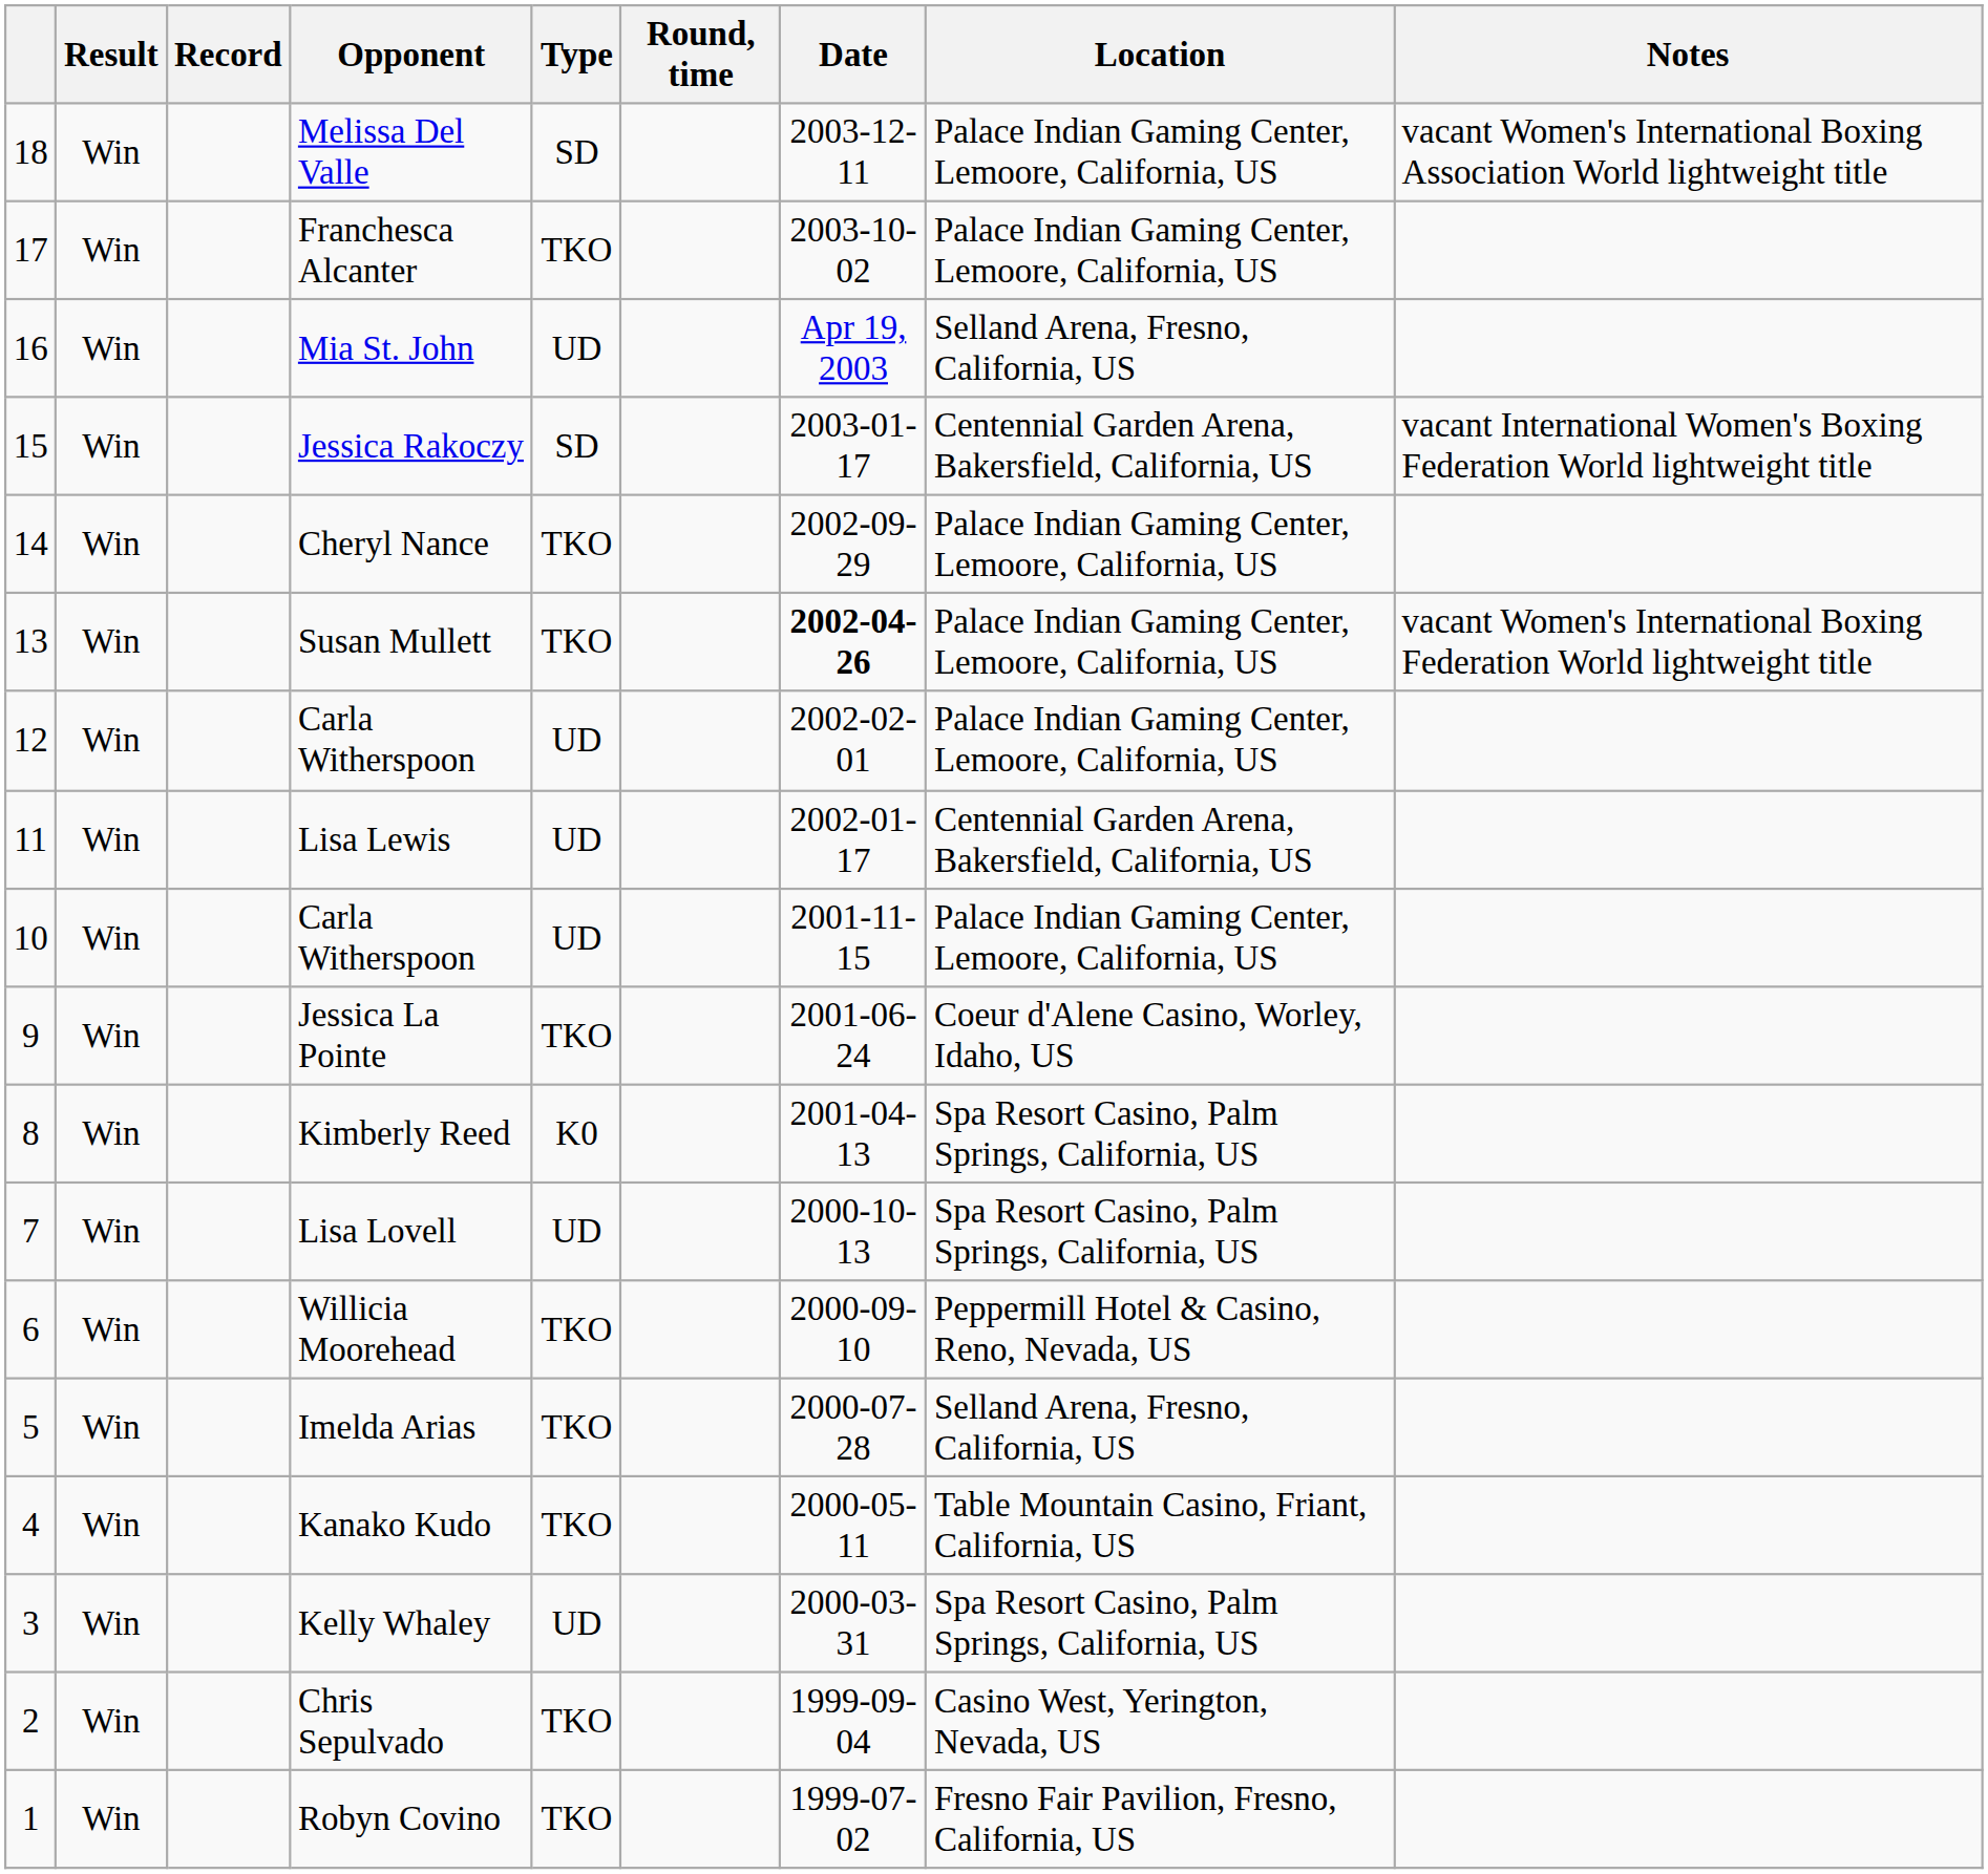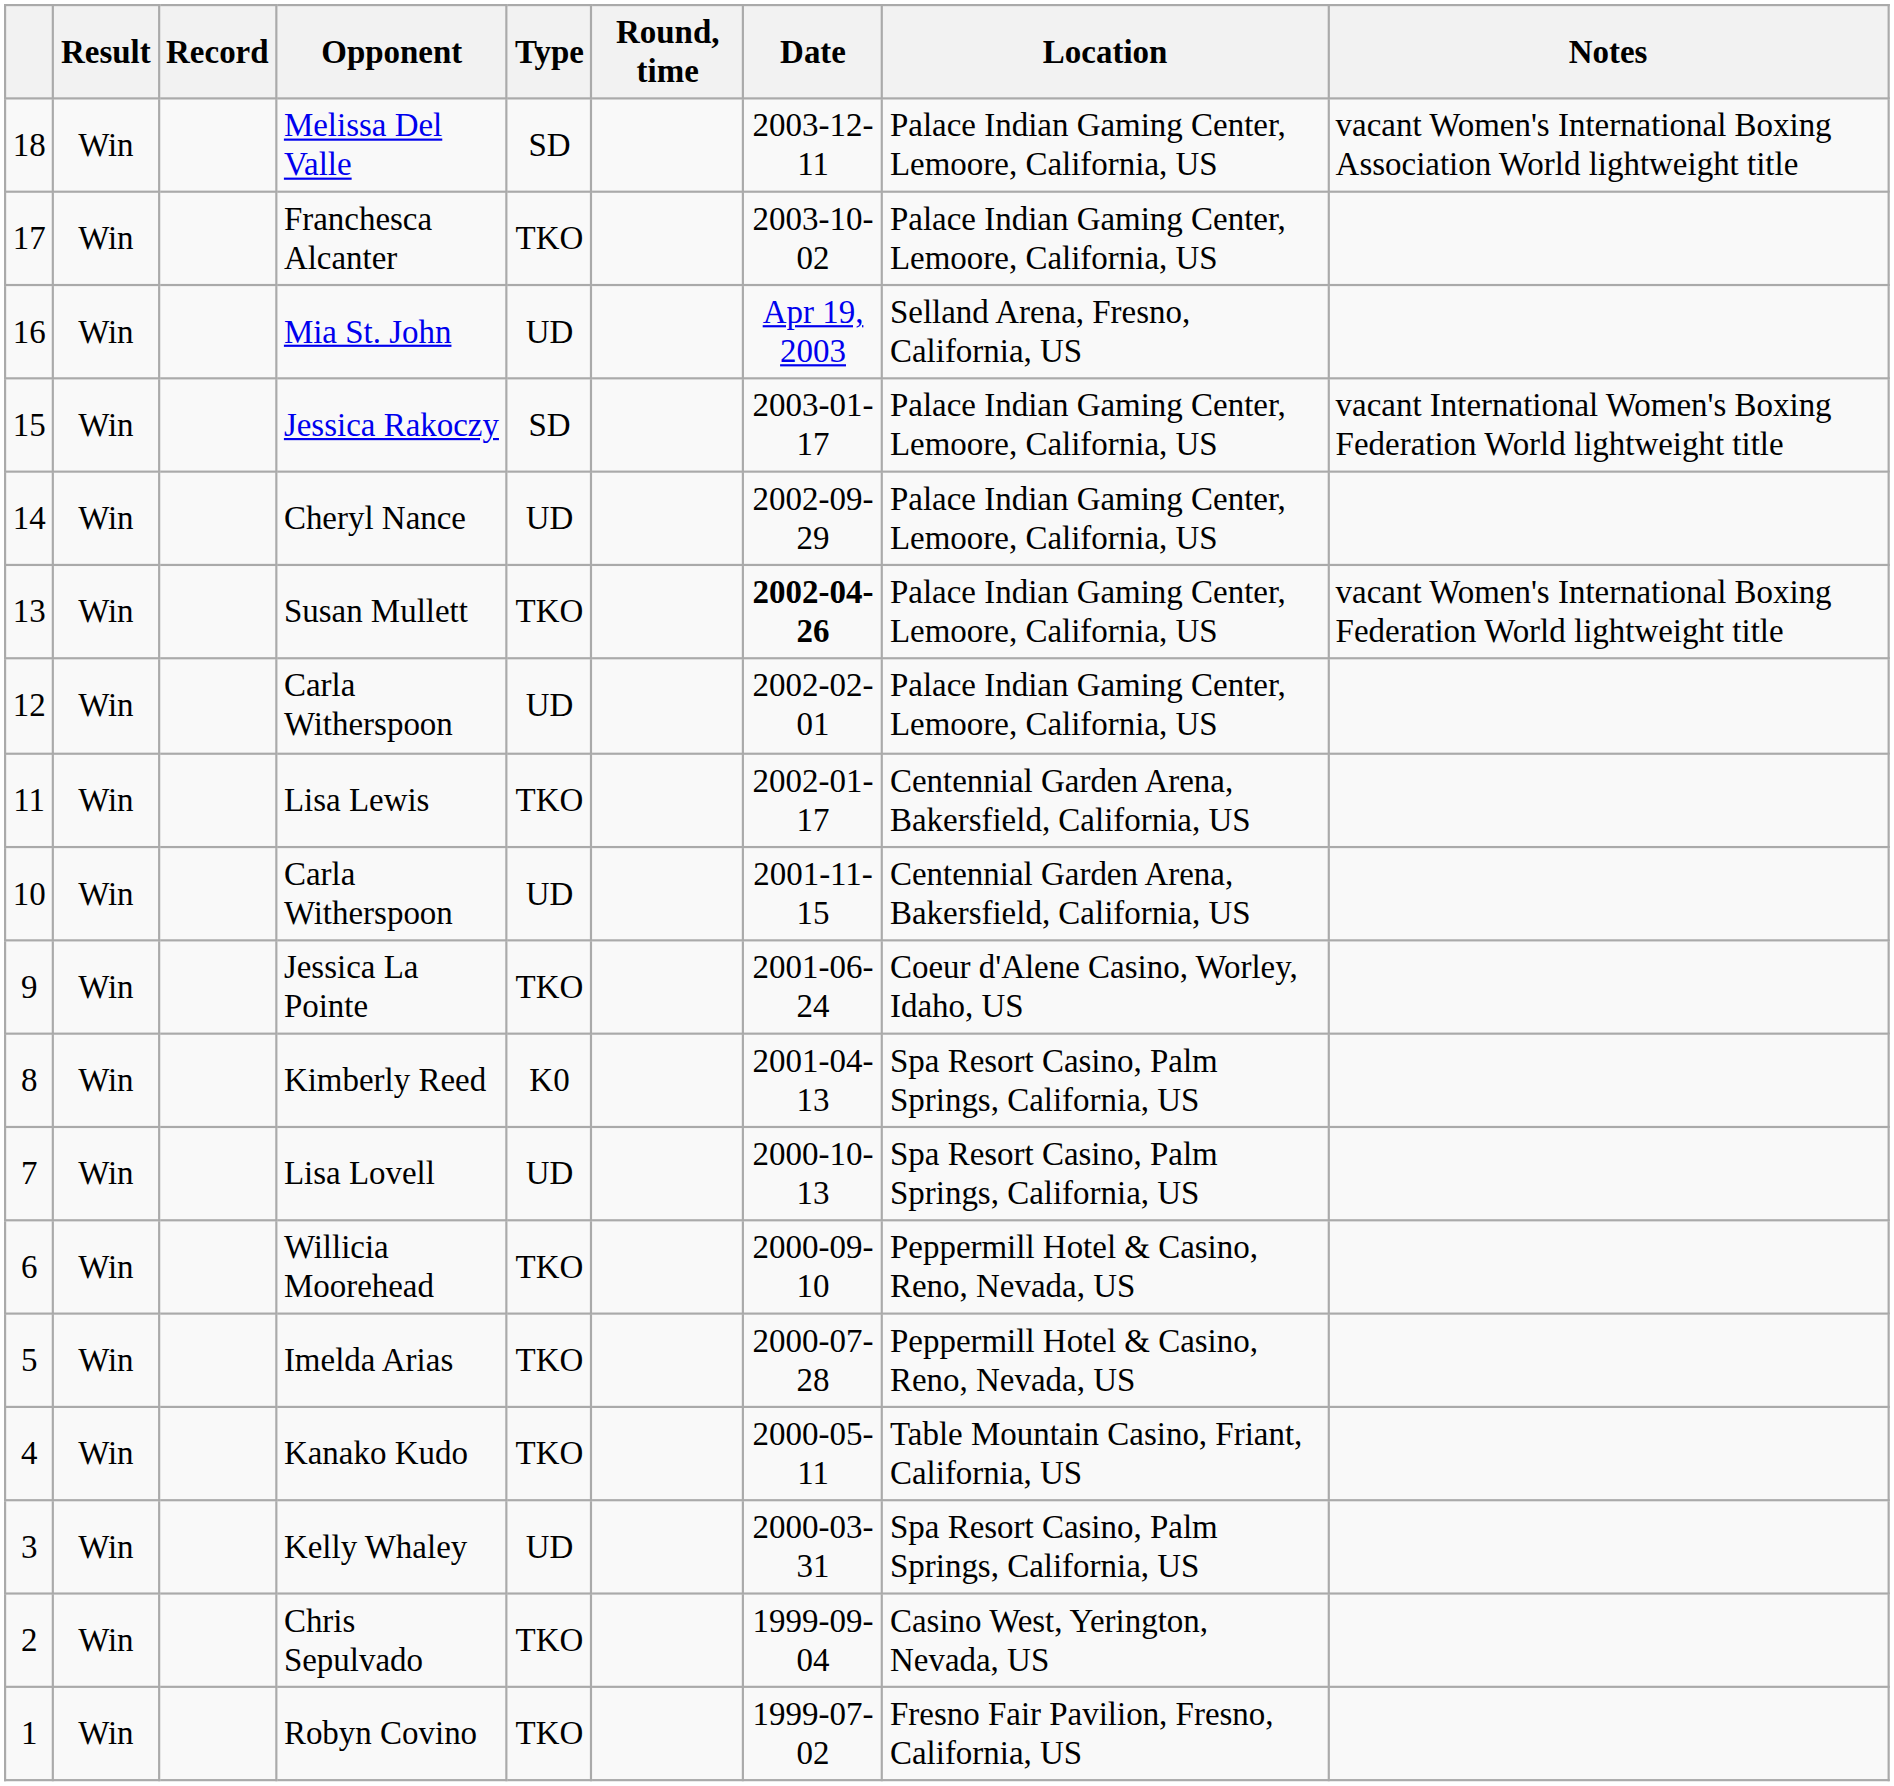 <table class="wikitable" style="text-align:center; font-size:95%">
 <tr>
 <th></th>
 <th>Result</th>
 <th>Record</th>
 <th>Opponent</th>
 <th>Type</th>
 <th>Round, time</th>
 <th>Date</th>
 <th>Location</th>
 <th>Notes</th>
 </tr>
 <tr>
 <td>18</td>
 <td>Win</td>
 <td></td>
 <td style="text-align:left;"><a href='#'>Melissa Del Valle</a></td>
 <td>SD</td>
 <td></td>
 <td>2003-12-11</td>
 <td style="text-align:left;">Palace Indian Gaming Center, Lemoore, California, US</td>
 <td style="text-align:left;">vacant Women's International Boxing Association World lightweight title</td>
 </tr>
 <tr>
 <td>17</td>
 <td>Win</td>
 <td></td>
 <td style="text-align:left;">Franchesca Alcanter</td>
 <td>TKO</td>
 <td></td>
 <td>2003-10-02</td>
 <td style="text-align:left;">Palace Indian Gaming Center, Lemoore, California, US</td>
 <td style="text-align:left;"></td>
 </tr>
 <tr>
 <td>16</td>
 <td>Win</td>
 <td></td>
 <td style="text-align:left;"><a href='#'>Mia St. John</a></td>
 <td>UD</td>
 <td></td>
 <td><a href='#'>Apr 19, 2003</a></td>
 <td style="text-align:left;">Selland Arena, Fresno, California, US</td>
 <td style="text-align:left;"></td>
 </tr>
 <tr>
 <td>15</td>
 <td>Win</td>
 <td></td>
 <td style="text-align:left;"><a href='#'>Jessica Rakoczy</a></td>
 <td>SD</td>
 <td></td>
 <td>2003-01-17</td>
-<td style="text-align:left;">Centennial Garden Arena, Bakersfield, California, US</td>
+<td style="text-align:left;">Palace Indian Gaming Center, Lemoore, California, US</td>
 <td style="text-align:left;">vacant International Women's Boxing Federation World lightweight title</td>
 </tr>
 <tr>
 <td>14</td>
 <td>Win</td>
 <td></td>
 <td style="text-align:left;">Cheryl Nance</td>
-<td>TKO</td>
+<td>UD</td>
 <td></td>
 <td>2002-09-29</td>
 <td style="text-align:left;">Palace Indian Gaming Center, Lemoore, California, US</td>
 <td style="text-align:left;"></td>
 </tr>
 <tr>
 <td>13</td>
 <td>Win</td>
 <td></td>
 <td style="text-align:left;">Susan Mullett</td>
 <td>TKO</td>
 <td></td>
 <td><strong>2002-04-26</strong></td>
 <td style="text-align:left;">Palace Indian Gaming Center, Lemoore, California, US</td>
 <td style="text-align:left;">vacant Women's International Boxing Federation World lightweight title</td>
 </tr>
 <tr>
 <td>12</td>
 <td>Win</td>
 <td></td>
 <td style="text-align:left;">Carla Witherspoon</td>
 <td>UD</td>
 <td></td>
 <td>2002-02-01</td>
 <td style="text-align:left;">Palace Indian Gaming Center, Lemoore, California, US</td>
 <td style="text-align:left;"></td>
 </tr>
 <tr>
 <td>11</td>
 <td>Win</td>
 <td></td>
 <td style="text-align:left;">Lisa Lewis</td>
-<td>UD</td>
+<td>TKO</td>
 <td></td>
 <td>2002-01-17</td>
 <td style="text-align:left;">Centennial Garden Arena, Bakersfield, California, US</td>
 <td style="text-align:left;"></td>
 </tr>
 <tr>
 <td>10</td>
 <td>Win</td>
 <td></td>
 <td style="text-align:left;">Carla Witherspoon</td>
 <td>UD</td>
 <td></td>
 <td>2001-11-15</td>
-<td style="text-align:left;">Palace Indian Gaming Center, Lemoore, California, US</td>
+<td style="text-align:left;">Centennial Garden Arena, Bakersfield, California, US</td>
 <td style="text-align:left;"></td>
 </tr>
 <tr>
 <td>9</td>
 <td>Win</td>
 <td></td>
 <td style="text-align:left;">Jessica La Pointe</td>
 <td>TKO</td>
 <td></td>
 <td>2001-06-24</td>
 <td style="text-align:left;">Coeur d'Alene Casino, Worley, Idaho, US</td>
 <td style="text-align:left;"></td>
 </tr>
 <tr>
 <td>8</td>
 <td>Win</td>
 <td></td>
 <td style="text-align:left;">Kimberly Reed</td>
 <td>K0</td>
 <td></td>
 <td>2001-04-13</td>
 <td style="text-align:left;">Spa Resort Casino, Palm Springs, California, US</td>
 <td style="text-align:left;"></td>
 </tr>
 <tr>
 <td>7</td>
 <td>Win</td>
 <td></td>
 <td style="text-align:left;">Lisa Lovell</td>
 <td>UD</td>
 <td></td>
 <td>2000-10-13</td>
 <td style="text-align:left;">Spa Resort Casino, Palm Springs, California, US</td>
 <td style="text-align:left;"></td>
 </tr>
 <tr>
 <td>6</td>
 <td>Win</td>
 <td></td>
 <td style="text-align:left;">Willicia Moorehead</td>
 <td>TKO</td>
 <td></td>
 <td>2000-09-10</td>
 <td style="text-align:left;">Peppermill Hotel & Casino, Reno, Nevada, US</td>
 <td style="text-align:left;"></td>
 </tr>
 <tr>
 <td>5</td>
 <td>Win</td>
 <td></td>
 <td style="text-align:left;">Imelda Arias</td>
 <td>TKO</td>
 <td></td>
 <td>2000-07-28</td>
-<td style="text-align:left;">Selland Arena, Fresno, California, US</td>
+<td style="text-align:left;">Peppermill Hotel & Casino, Reno, Nevada, US</td>
 <td style="text-align:left;"></td>
 </tr>
 <tr>
 <td>4</td>
 <td>Win</td>
 <td></td>
 <td style="text-align:left;">Kanako Kudo</td>
 <td>TKO</td>
 <td></td>
 <td>2000-05-11</td>
 <td style="text-align:left;">Table Mountain Casino, Friant, California, US</td>
 <td style="text-align:left;"></td>
 </tr>
 <tr>
 <td>3</td>
 <td>Win</td>
 <td></td>
 <td style="text-align:left;">Kelly Whaley</td>
 <td>UD</td>
 <td></td>
 <td>2000-03-31</td>
 <td style="text-align:left;">Spa Resort Casino, Palm Springs, California, US</td>
 <td style="text-align:left;"></td>
 </tr>
 <tr>
 <td>2</td>
 <td>Win</td>
 <td></td>
 <td style="text-align:left;">Chris Sepulvado</td>
 <td>TKO</td>
 <td></td>
 <td>1999-09-04</td>
 <td style="text-align:left;">Casino West, Yerington, Nevada, US</td>
 <td style="text-align:left;"></td>
 </tr>
 <tr>
 <td>1</td>
 <td>Win</td>
 <td></td>
 <td style="text-align:left;">Robyn Covino</td>
 <td>TKO</td>
 <td></td>
 <td>1999-07-02</td>
 <td style="text-align:left;">Fresno Fair Pavilion, Fresno, California, US</td>
 <td style="text-align:left;"></td>
 </tr>
 </table>
